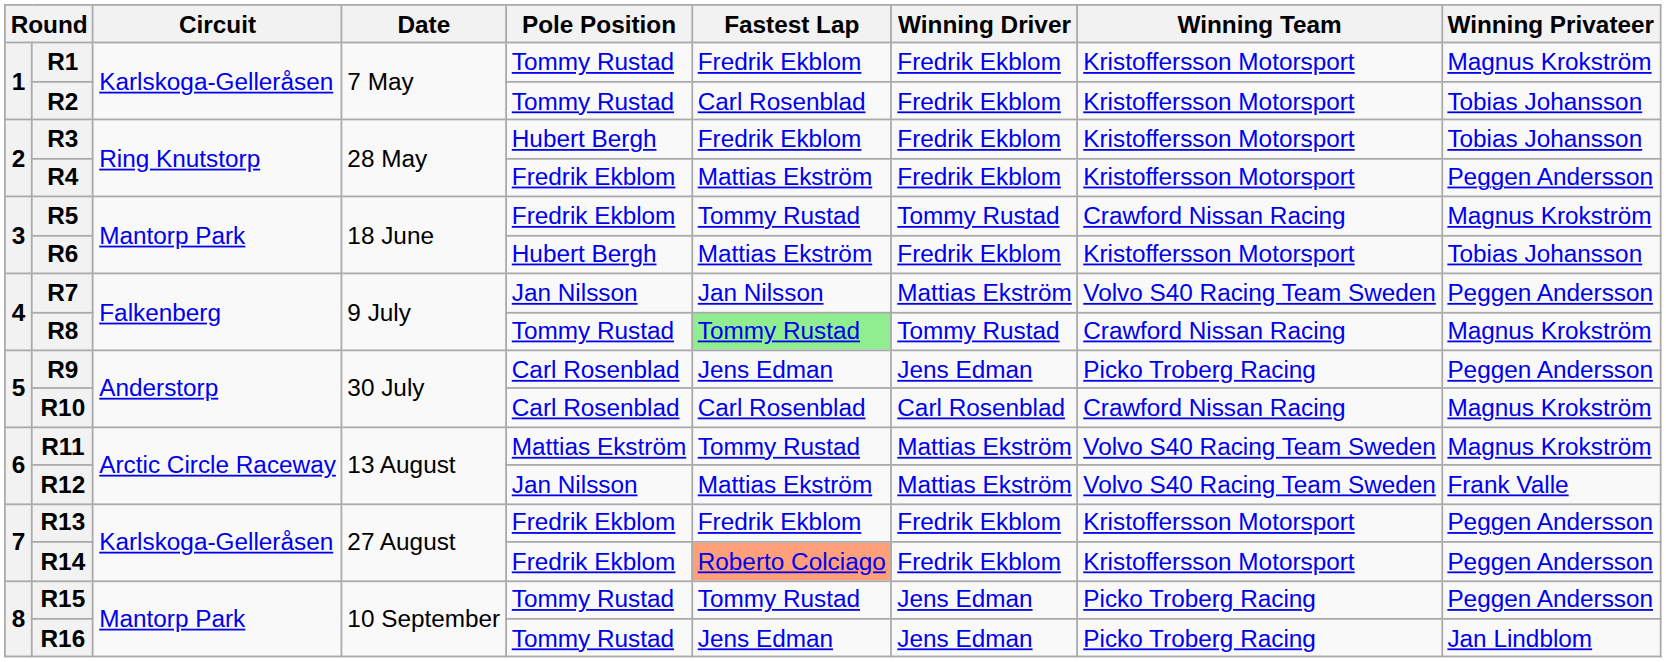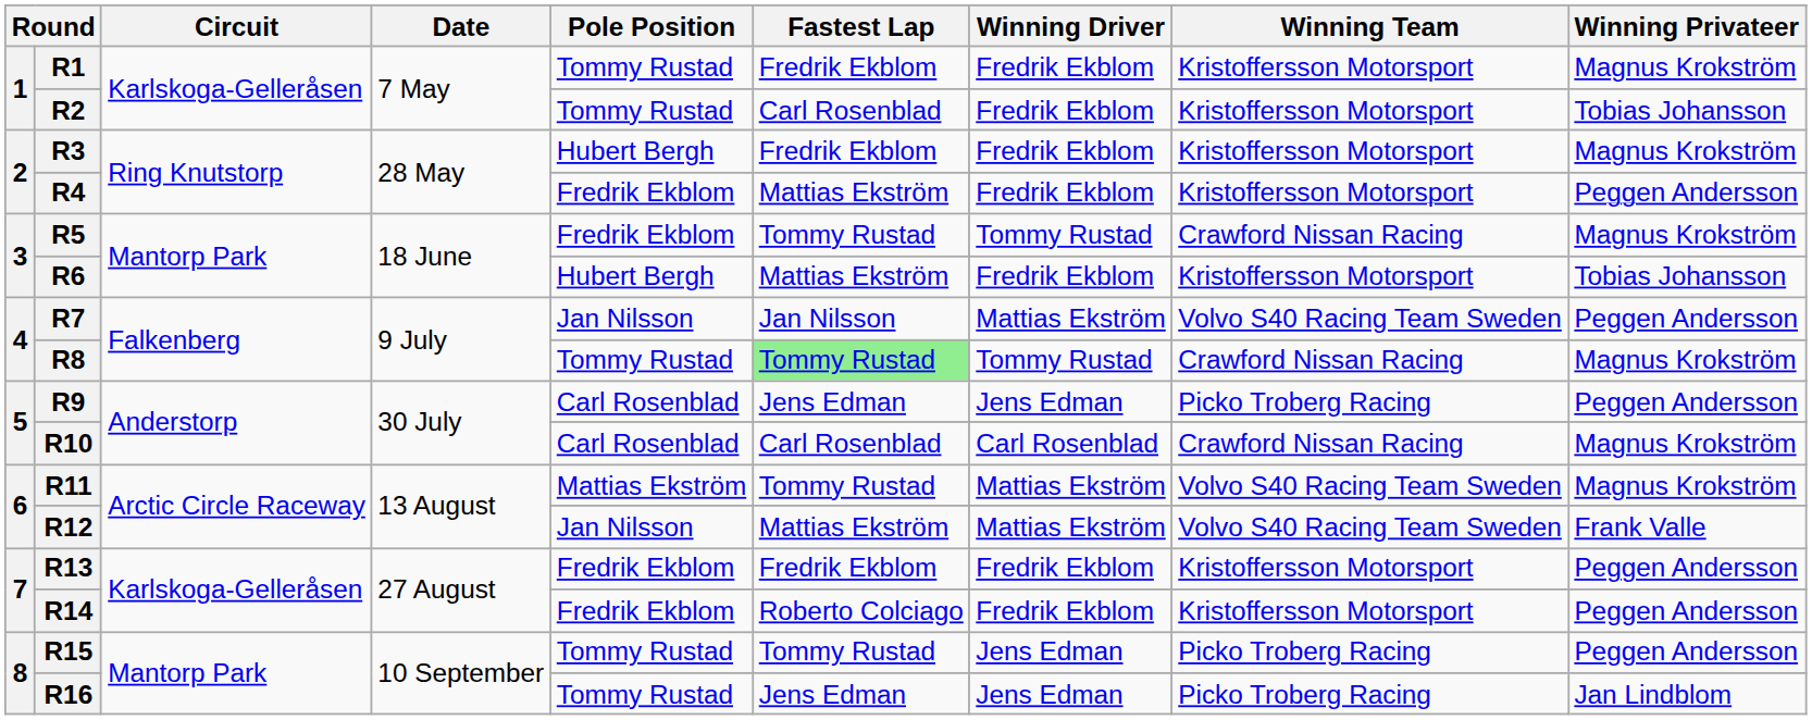 <table class="wikitable" style="font-size: 85%">
 <tr>
 <th colspan=2>Round</th>
 <th>Circuit</th>
 <th>Date</th>
 <th>Pole Position</th>
 <th>Fastest Lap</th>
 <th>Winning Driver</th>
 <th>Winning Team</th>
 <th>Winning Privateer</th>
 </tr>
 <tr>
 <th rowspan=2>1</th>
 <th>R1</th>
 <td rowspan=2> <a href='#'>Karlskoga-Gelleråsen</a></td>
 <td rowspan=2>7 May</td>
 <td> <a href='#'>Tommy Rustad</a></td>
 <td> <a href='#'>Fredrik Ekblom</a></td>
 <td> <a href='#'>Fredrik Ekblom</a></td>
 <td><a href='#'>Kristoffersson Motorsport</a></td>
 <td> <a href='#'>Magnus Krokström</a></td>
 </tr>
 <tr>
 <th>R2</th>
 <td> <a href='#'>Tommy Rustad</a></td>
 <td> <a href='#'>Carl Rosenblad</a></td>
 <td> <a href='#'>Fredrik Ekblom</a></td>
 <td><a href='#'>Kristoffersson Motorsport</a></td>
 <td> <a href='#'>Tobias Johansson</a></td>
 </tr>
 <tr>
 <th rowspan=2>2</th>
 <th>R3</th>
 <td rowspan=2> <a href='#'>Ring Knutstorp</a></td>
 <td rowspan=2>28 May</td>
 <td> <a href='#'>Hubert Bergh</a></td>
 <td> <a href='#'>Fredrik Ekblom</a></td>
 <td> <a href='#'>Fredrik Ekblom</a></td>
 <td><a href='#'>Kristoffersson Motorsport</a></td>
-<td> <a href='#'>Tobias Johansson</a></td>
+<td> <a href='#'>Magnus Krokström</a></td>
 </tr>
 <tr>
 <th>R4</th>
 <td> <a href='#'>Fredrik Ekblom</a></td>
 <td> <a href='#'>Mattias Ekström</a></td>
 <td> <a href='#'>Fredrik Ekblom</a></td>
 <td><a href='#'>Kristoffersson Motorsport</a></td>
 <td> <a href='#'>Peggen Andersson</a></td>
 </tr>
 <tr>
 <th rowspan=2>3</th>
 <th>R5</th>
 <td rowspan=2> <a href='#'>Mantorp Park</a></td>
 <td rowspan=2>18 June</td>
 <td> <a href='#'>Fredrik Ekblom</a></td>
 <td> <a href='#'>Tommy Rustad</a></td>
 <td> <a href='#'>Tommy Rustad</a></td>
 <td><a href='#'>Crawford Nissan Racing</a></td>
 <td> <a href='#'>Magnus Krokström</a></td>
 </tr>
 <tr>
 <th>R6</th>
 <td> <a href='#'>Hubert Bergh</a></td>
 <td> <a href='#'>Mattias Ekström</a></td>
 <td> <a href='#'>Fredrik Ekblom</a></td>
 <td><a href='#'>Kristoffersson Motorsport</a></td>
 <td> <a href='#'>Tobias Johansson</a></td>
 </tr>
 <tr>
 <th rowspan=2>4</th>
 <th>R7</th>
 <td rowspan=2> <a href='#'>Falkenberg</a></td>
 <td rowspan=2>9 July</td>
 <td> <a href='#'>Jan Nilsson</a></td>
 <td> <a href='#'>Jan Nilsson</a></td>
 <td> <a href='#'>Mattias Ekström</a></td>
 <td><a href='#'>Volvo S40 Racing Team Sweden</a></td>
 <td> <a href='#'>Peggen Andersson</a></td>
 </tr>
 <tr>
 <th>R8</th>
 <td> <a href='#'>Tommy Rustad</a></td>
 <td style="background: lightgreen;"> <a href='#'>Tommy Rustad</a></td>
 <td> <a href='#'>Tommy Rustad</a></td>
 <td><a href='#'>Crawford Nissan Racing</a></td>
 <td> <a href='#'>Magnus Krokström</a></td>
 </tr>
 <tr>
 <th rowspan=2>5</th>
 <th>R9</th>
 <td rowspan=2> <a href='#'>Anderstorp</a></td>
 <td rowspan=2>30 July</td>
 <td> <a href='#'>Carl Rosenblad</a></td>
 <td> <a href='#'>Jens Edman</a></td>
 <td> <a href='#'>Jens Edman</a></td>
 <td><a href='#'>Picko Troberg Racing</a></td>
 <td> <a href='#'>Peggen Andersson</a></td>
 </tr>
 <tr>
 <th>R10</th>
 <td> <a href='#'>Carl Rosenblad</a></td>
 <td> <a href='#'>Carl Rosenblad</a></td>
 <td> <a href='#'>Carl Rosenblad</a></td>
 <td><a href='#'>Crawford Nissan Racing</a></td>
 <td> <a href='#'>Magnus Krokström</a></td>
 </tr>
 <tr>
 <th rowspan=2>6</th>
 <th>R11</th>
 <td rowspan=2> <a href='#'>Arctic Circle Raceway</a></td>
 <td rowspan=2>13 August</td>
 <td> <a href='#'>Mattias Ekström</a></td>
 <td> <a href='#'>Tommy Rustad</a></td>
 <td> <a href='#'>Mattias Ekström</a></td>
 <td><a href='#'>Volvo S40 Racing Team Sweden</a></td>
 <td> <a href='#'>Magnus Krokström</a></td>
 </tr>
 <tr>
 <th>R12</th>
 <td> <a href='#'>Jan Nilsson</a></td>
 <td> <a href='#'>Mattias Ekström</a></td>
 <td> <a href='#'>Mattias Ekström</a></td>
 <td><a href='#'>Volvo S40 Racing Team Sweden</a></td>
 <td> <a href='#'>Frank Valle</a></td>
 </tr>
 <tr>
 <th rowspan=2>7</th>
 <th>R13</th>
 <td rowspan=2> <a href='#'>Karlskoga-Gelleråsen</a></td>
 <td rowspan=2>27 August</td>
 <td> <a href='#'>Fredrik Ekblom</a></td>
 <td> <a href='#'>Fredrik Ekblom</a></td>
 <td> <a href='#'>Fredrik Ekblom</a></td>
 <td><a href='#'>Kristoffersson Motorsport</a></td>
 <td> <a href='#'>Peggen Andersson</a></td>
 </tr>
 <tr>
 <th>R14</th>
 <td> <a href='#'>Fredrik Ekblom</a></td>
-<td style="background: lightsalmon;"> <a href='#'>Roberto Colciago</a></td>
+<td> <a href='#'>Roberto Colciago</a></td>
 <td> <a href='#'>Fredrik Ekblom</a></td>
 <td><a href='#'>Kristoffersson Motorsport</a></td>
 <td> <a href='#'>Peggen Andersson</a></td>
 </tr>
 <tr>
 <th rowspan=2>8</th>
 <th>R15</th>
 <td rowspan=2> <a href='#'>Mantorp Park</a></td>
 <td rowspan=2>10 September</td>
 <td> <a href='#'>Tommy Rustad</a></td>
 <td> <a href='#'>Tommy Rustad</a></td>
 <td> <a href='#'>Jens Edman</a></td>
 <td><a href='#'>Picko Troberg Racing</a></td>
 <td> <a href='#'>Peggen Andersson</a></td>
 </tr>
 <tr>
 <th>R16</th>
 <td> <a href='#'>Tommy Rustad</a></td>
 <td> <a href='#'>Jens Edman</a></td>
 <td> <a href='#'>Jens Edman</a></td>
 <td><a href='#'>Picko Troberg Racing</a></td>
 <td> <a href='#'>Jan Lindblom</a></td>
 </tr>
 </table>
